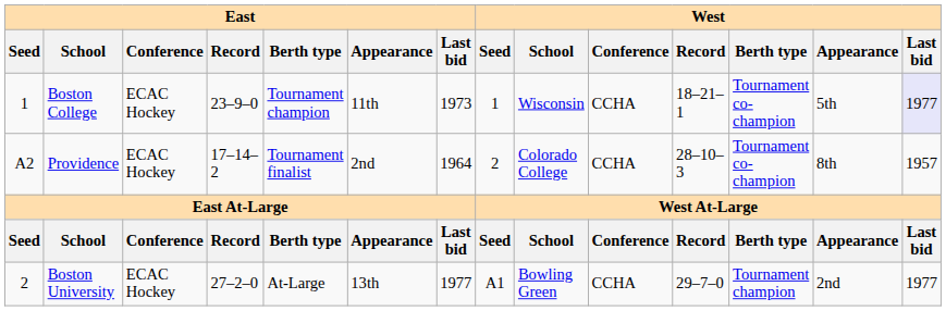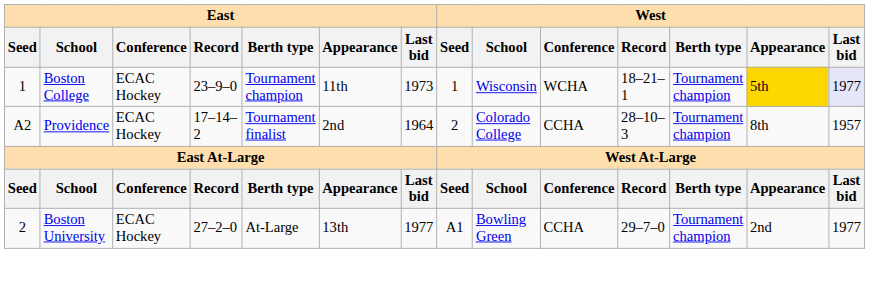 <table class="wikitable">
 <tr>
 <th colspan="7" style="background:#ffdead;">East</th>
 <th colspan="7" style="background:#ffdead;">West</th>
 </tr>
 <tr>
 <th>Seed</th>
 <th>School</th>
 <th>Conference</th>
 <th>Record</th>
 <th>Berth type</th>
 <th>Appearance</th>
 <th>Last bid</th>
 <th>Seed</th>
 <th>School</th>
 <th>Conference</th>
 <th>Record</th>
 <th>Berth type</th>
 <th>Appearance</th>
 <th>Last bid</th>
 </tr>
 <tr>
 <td align=center>1</td>
 <td><a href='#'>Boston College</a></td>
 <td>ECAC Hockey</td>
 <td>23–9–0</td>
 <td><a href='#'>Tournament champion</a></td>
 <td>11th</td>
 <td>1973</td>
 <td align=center>1</td>
 <td><a href='#'>Wisconsin</a></td>
-<td>CCHA</td>
+<td>WCHA</td>
 <td>18–21–1</td>
-<td><a href='#'>Tournament co-champion</a></td>
-<td>5th</td>
+<td><a href='#'>Tournament champion</a></td>
+<td style="background: gold;">5th</td>
 <td style="background: lavender;">1977</td>
 </tr>
 <tr>
 <td align=center>A2</td>
 <td><a href='#'>Providence</a></td>
 <td>ECAC Hockey</td>
 <td>17–14–2</td>
 <td><a href='#'>Tournament finalist</a></td>
 <td>2nd</td>
 <td>1964</td>
 <td align=center>2</td>
 <td><a href='#'>Colorado College</a></td>
 <td>CCHA</td>
 <td>28–10–3</td>
-<td><a href='#'>Tournament co-champion</a></td>
+<td><a href='#'>Tournament champion</a></td>
 <td>8th</td>
 <td>1957</td>
 </tr>
 <tr>
 <th colspan="7" style="background:#ffdead;">East At-Large</th>
 <th colspan="7" style="background:#ffdead;">West At-Large</th>
 </tr>
 <tr>
 <th>Seed</th>
 <th>School</th>
 <th>Conference</th>
 <th>Record</th>
 <th>Berth type</th>
 <th>Appearance</th>
 <th>Last bid</th>
 <th>Seed</th>
 <th>School</th>
 <th>Conference</th>
 <th>Record</th>
 <th>Berth type</th>
 <th>Appearance</th>
 <th>Last bid</th>
 </tr>
 <tr>
 <td align=center>2</td>
 <td><a href='#'>Boston University</a></td>
 <td>ECAC Hockey</td>
 <td>27–2–0</td>
 <td>At-Large</td>
 <td>13th</td>
 <td>1977</td>
 <td align=center>A1</td>
 <td><a href='#'>Bowling Green</a></td>
 <td>CCHA</td>
 <td>29–7–0</td>
 <td><a href='#'>Tournament champion</a></td>
 <td>2nd</td>
 <td>1977</td>
 </tr>
 </table>
